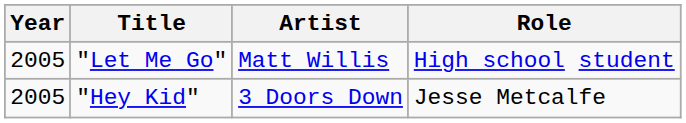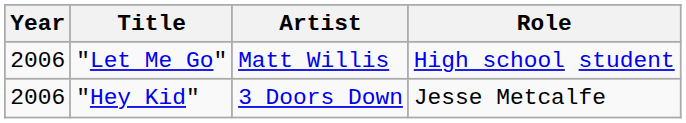 <table class="wikitable">
 <tr>
 <th>Year</th>
 <th>Title</th>
 <th>Artist</th>
 <th>Role</th>
 </tr>
 <tr>
-<td>2005</td>
+<td>2006</td>
 <td>"<a href='#'>Let Me Go</a>"</td>
 <td><a href='#'>Matt Willis</a></td>
 <td><a href='#'>High school</a> <a href='#'>student</a></td>
 </tr>
 <tr>
-<td>2005</td>
+<td>2006</td>
 <td>"<a href='#'>Hey Kid</a>"</td>
 <td><a href='#'>3 Doors Down</a></td>
 <td>Jesse Metcalfe</td>
 </tr>
 </table>
